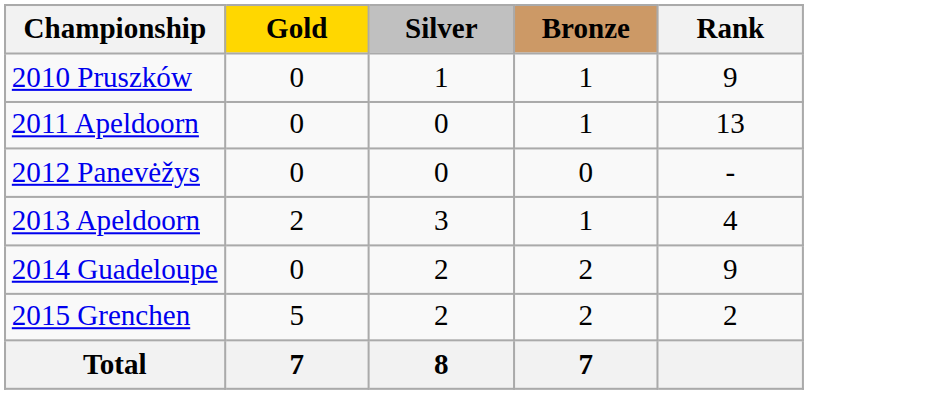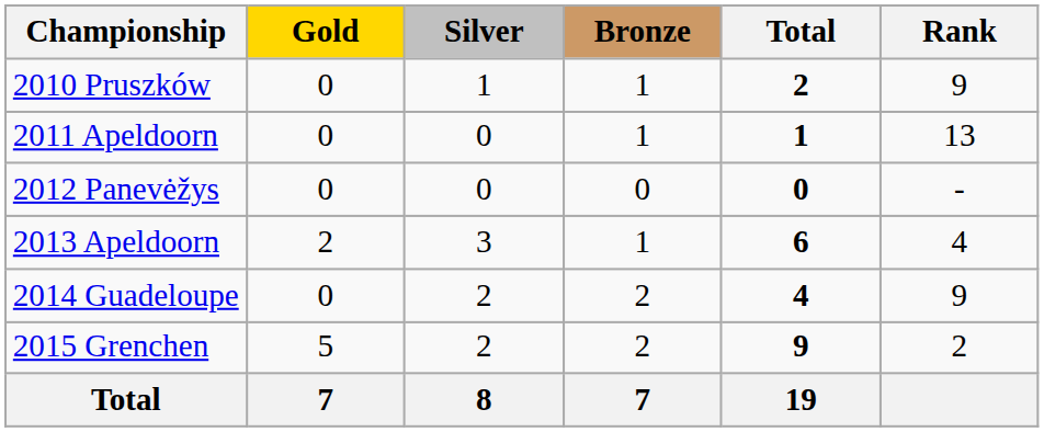 <table class="wikitable sortable" border="1" style="text-align:center; font-size:90%;">
 <tr>
 <th style="width:15:em;">Championship</th>
 <td style="background:gold; width:4.5em; font-weight:bold;">Gold</td>
 <td style="background:silver; width:4.5em; font-weight:bold;">Silver</td>
 <td style="background:#cc9966; width:4.5em; font-weight:bold;">Bronze</td>
+<th style="width:4.5em;">Total</th>
 <th style="width:4.5em;">Rank</th>
 </tr>
 <tr>
 <td align=left> <a href='#'>2010 Pruszków</a></td>
 <td>0</td>
 <td>1</td>
 <td>1</td>
+<td><strong>2</strong></td>
 <td>9</td>
 </tr>
 <tr>
 <td align=left> <a href='#'>2011 Apeldoorn</a></td>
 <td>0</td>
 <td>0</td>
 <td>1</td>
+<td><strong>1</strong></td>
 <td>13</td>
 </tr>
 <tr>
 <td align=left> <a href='#'>2012 Panevėžys</a></td>
 <td>0</td>
 <td>0</td>
 <td>0</td>
+<td><strong>0</strong></td>
 <td>-</td>
 </tr>
 <tr>
 <td align=left> <a href='#'>2013 Apeldoorn</a></td>
 <td>2</td>
 <td>3</td>
 <td>1</td>
+<td><strong>6</strong></td>
 <td>4</td>
 </tr>
 <tr>
 <td align=left> <a href='#'>2014 Guadeloupe</a></td>
 <td>0</td>
 <td>2</td>
 <td>2</td>
+<td><strong>4</strong></td>
 <td>9</td>
 </tr>
 <tr>
 <td align=left> <a href='#'>2015 Grenchen</a></td>
 <td>5</td>
 <td>2</td>
 <td>2</td>
+<td><strong>9</strong></td>
 <td>2</td>
 </tr>
 <tr>
 <th>Total</th>
 <th>7</th>
 <th>8</th>
 <th>7</th>
+<th>19</th>
 <th></th>
 </tr>
 </table>
